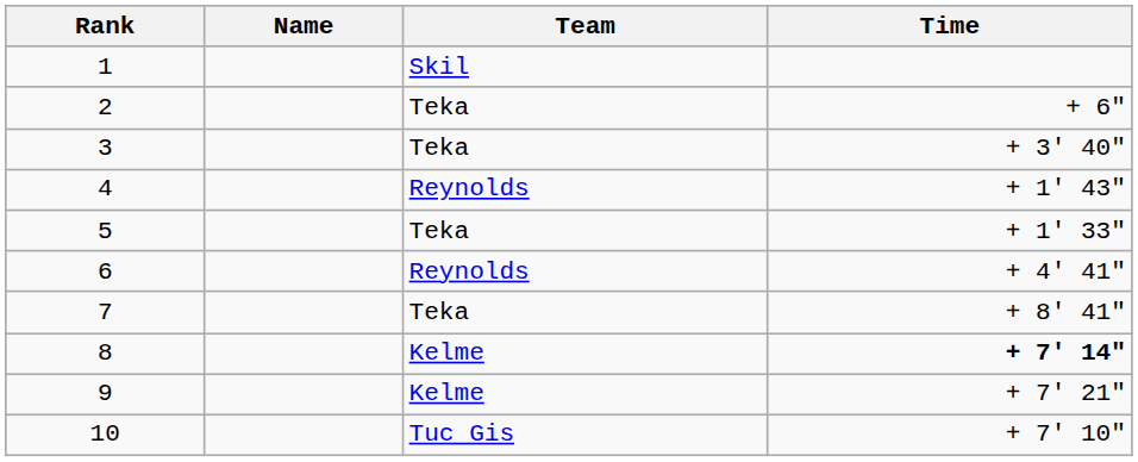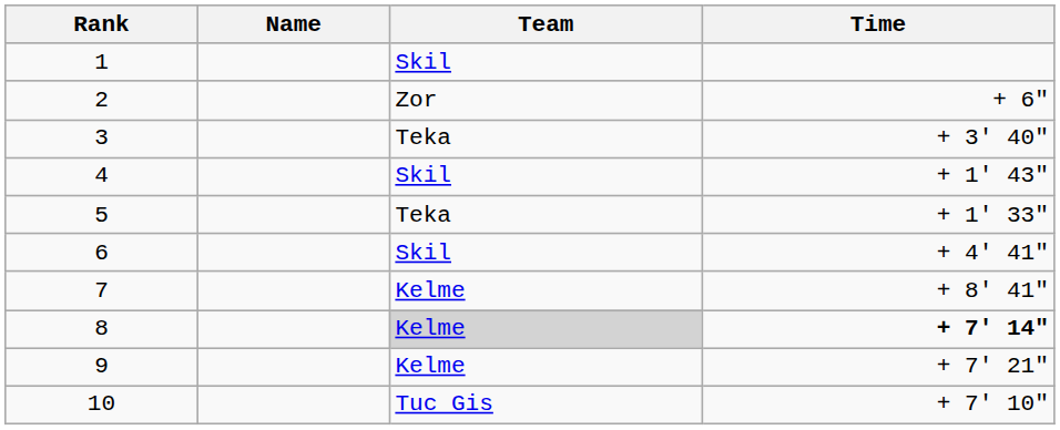 <table class="wikitable" style="width:45em;margin-bottom:0;">
 <tr>
 <th>Rank</th>
 <th>Name</th>
 <th>Team</th>
 <th>Time</th>
 </tr>
 <tr>
 <td style="text-align:center;">1</td>
 <td> </td>
 <td><a href='#'>Skil</a></td>
 <td align=right></td>
 </tr>
 <tr>
 <td style="text-align:center;">2</td>
 <td></td>
-<td>Teka</td>
+<td>Zor</td>
 <td align=right>+ 6"</td>
 </tr>
 <tr>
 <td style="text-align:center;">3</td>
 <td></td>
 <td>Teka</td>
 <td align=right>+ 3' 40"</td>
 </tr>
 <tr>
 <td style="text-align:center;">4</td>
 <td></td>
-<td><a href='#'>Reynolds</a></td>
+<td><a href='#'>Skil</a></td>
 <td align=right>+ 1' 43"</td>
 </tr>
 <tr>
 <td style="text-align:center;">5</td>
 <td></td>
 <td>Teka</td>
 <td align=right>+ 1' 33"</td>
 </tr>
 <tr>
 <td style="text-align:center;">6</td>
 <td></td>
-<td><a href='#'>Reynolds</a></td>
+<td><a href='#'>Skil</a></td>
 <td align=right>+ 4' 41"</td>
 </tr>
 <tr>
 <td style="text-align:center;">7</td>
 <td></td>
-<td>Teka</td>
+<td><a href='#'>Kelme</a></td>
 <td align=right>+ 8' 41"</td>
 </tr>
 <tr>
 <td style="text-align:center;">8</td>
 <td></td>
-<td><a href='#'>Kelme</a></td>
+<td style="background: lightgrey;"><a href='#'>Kelme</a></td>
 <td align=right><strong>+ 7' 14"</strong></td>
 </tr>
 <tr>
 <td style="text-align:center;">9</td>
 <td></td>
 <td><a href='#'>Kelme</a></td>
 <td align=right>+ 7' 21"</td>
 </tr>
 <tr>
 <td style="text-align:center;">10</td>
 <td></td>
 <td><a href='#'>Tuc Gis</a></td>
 <td align=right>+ 7' 10"</td>
 </tr>
 </table>
